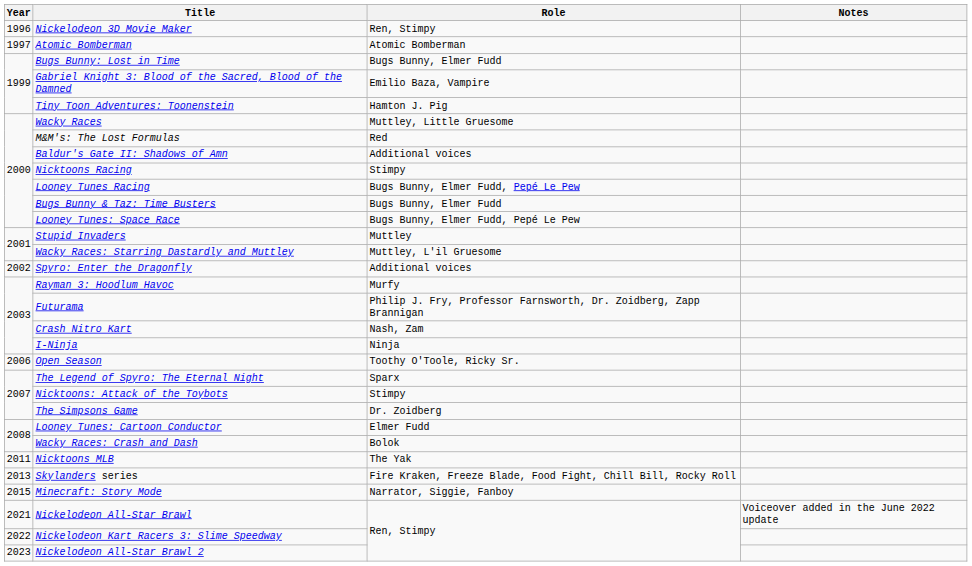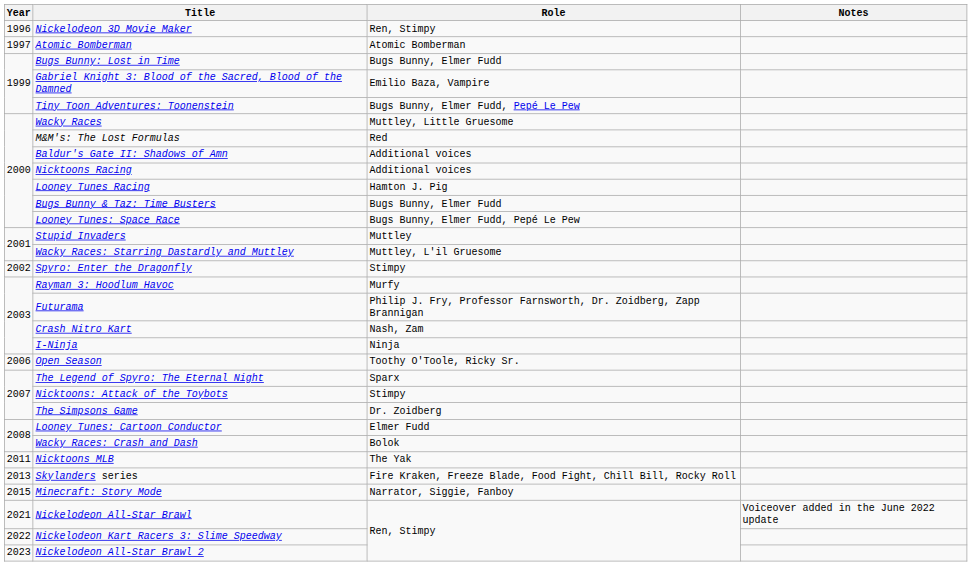 <table class="wikitable sortable">
 <tr>
 <th>Year</th>
 <th>Title</th>
 <th>Role</th>
 <th class="unsortable">Notes</th>
 </tr>
 <tr>
 <td>1996</td>
 <td><em><a href='#'>Nickelodeon 3D Movie Maker</a></em></td>
 <td>Ren, Stimpy</td>
 <td></td>
 </tr>
 <tr>
 <td>1997</td>
 <td><em><a href='#'>Atomic Bomberman</a></em></td>
 <td>Atomic Bomberman</td>
 <td></td>
 </tr>
 <tr>
 <td rowspan="3">1999</td>
 <td><em><a href='#'>Bugs Bunny: Lost in Time</a></em></td>
 <td>Bugs Bunny, Elmer Fudd</td>
 <td></td>
 </tr>
 <tr>
 <td><em><a href='#'>Gabriel Knight 3: Blood of the Sacred, Blood of the Damned</a></em></td>
 <td>Emilio Baza, Vampire</td>
 <td></td>
 </tr>
 <tr>
 <td><em><a href='#'>Tiny Toon Adventures: Toonenstein</a></em></td>
-<td>Hamton J. Pig</td>
+<td>Bugs Bunny, Elmer Fudd, <a href='#'>Pepé Le Pew</a></td>
 <td></td>
 </tr>
 <tr>
 <td rowspan="7">2000</td>
 <td><em><a href='#'>Wacky Races</a></em></td>
 <td>Muttley, Little Gruesome</td>
 <td></td>
 </tr>
 <tr>
 <td><em>M&M's: The Lost Formulas</em></td>
 <td>Red</td>
 <td></td>
 </tr>
 <tr>
 <td><em><a href='#'>Baldur's Gate II: Shadows of Amn</a></em></td>
 <td>Additional voices</td>
 <td></td>
 </tr>
 <tr>
 <td><em><a href='#'>Nicktoons Racing</a></em></td>
-<td>Stimpy</td>
+<td>Additional voices</td>
 <td></td>
 </tr>
 <tr>
 <td><em><a href='#'>Looney Tunes Racing</a></em></td>
-<td>Bugs Bunny, Elmer Fudd, <a href='#'>Pepé Le Pew</a></td>
+<td>Hamton J. Pig</td>
 <td></td>
 </tr>
 <tr>
 <td><em><a href='#'>Bugs Bunny & Taz: Time Busters</a></em></td>
 <td>Bugs Bunny, Elmer Fudd</td>
 <td></td>
 </tr>
 <tr>
 <td><em><a href='#'>Looney Tunes: Space Race</a></em></td>
 <td>Bugs Bunny, Elmer Fudd, Pepé Le Pew</td>
 <td></td>
 </tr>
 <tr>
 <td rowspan="2">2001</td>
 <td><em><a href='#'>Stupid Invaders</a></em></td>
 <td>Muttley</td>
 <td></td>
 </tr>
 <tr>
 <td><em><a href='#'>Wacky Races: Starring Dastardly and Muttley</a></em></td>
 <td>Muttley, L'il Gruesome</td>
 <td></td>
 </tr>
 <tr>
 <td>2002</td>
 <td><em><a href='#'>Spyro: Enter the Dragonfly</a></em></td>
-<td>Additional voices</td>
+<td>Stimpy</td>
 <td></td>
 </tr>
 <tr>
 <td rowspan="4">2003</td>
 <td><em><a href='#'>Rayman 3: Hoodlum Havoc</a></em></td>
 <td>Murfy</td>
 <td></td>
 </tr>
 <tr>
 <td><em><a href='#'>Futurama</a></em></td>
 <td>Philip J. Fry, Professor Farnsworth, Dr. Zoidberg, Zapp Brannigan</td>
 <td></td>
 </tr>
 <tr>
 <td><em><a href='#'>Crash Nitro Kart</a></em></td>
 <td>Nash, Zam</td>
 <td></td>
 </tr>
 <tr>
 <td><em><a href='#'>I-Ninja</a></em></td>
 <td>Ninja</td>
 <td></td>
 </tr>
 <tr>
 <td>2006</td>
 <td><em><a href='#'>Open Season</a></em></td>
 <td>Toothy O'Toole, Ricky Sr.</td>
 <td></td>
 </tr>
 <tr>
 <td rowspan="3">2007</td>
 <td><em><a href='#'>The Legend of Spyro: The Eternal Night</a></em></td>
 <td>Sparx</td>
 <td></td>
 </tr>
 <tr>
 <td><em><a href='#'>Nicktoons: Attack of the Toybots</a></em></td>
 <td>Stimpy</td>
 <td></td>
 </tr>
 <tr>
 <td><em><a href='#'>The Simpsons Game</a></em></td>
 <td>Dr. Zoidberg</td>
 <td></td>
 </tr>
 <tr>
 <td rowspan="2">2008</td>
 <td><em><a href='#'>Looney Tunes: Cartoon Conductor</a></em></td>
 <td>Elmer Fudd</td>
 <td></td>
 </tr>
 <tr>
 <td><em><a href='#'>Wacky Races: Crash and Dash</a></em></td>
 <td>Bolok</td>
 <td></td>
 </tr>
 <tr>
 <td>2011</td>
 <td><em><a href='#'>Nicktoons MLB</a></em></td>
 <td>The Yak</td>
 <td></td>
 </tr>
 <tr>
 <td>2013</td>
 <td><em><a href='#'>Skylanders</a></em> series</td>
 <td>Fire Kraken, Freeze Blade, Food Fight, Chill Bill, Rocky Roll</td>
 <td></td>
 </tr>
 <tr>
 <td>2015</td>
 <td><em><a href='#'>Minecraft: Story Mode</a></em></td>
 <td>Narrator, Siggie, Fanboy</td>
 <td></td>
 </tr>
 <tr>
 <td>2021</td>
 <td><em><a href='#'>Nickelodeon All-Star Brawl</a></em></td>
 <td rowspan="3">Ren, Stimpy</td>
 <td>Voiceover added in the June 2022 update</td>
 </tr>
 <tr>
 <td>2022</td>
 <td><em><a href='#'>Nickelodeon Kart Racers 3: Slime Speedway</a></em></td>
 <td></td>
 </tr>
 <tr>
 <td>2023</td>
 <td><em><a href='#'>Nickelodeon All-Star Brawl 2</a></em></td>
 <td></td>
 </tr>
 </table>
